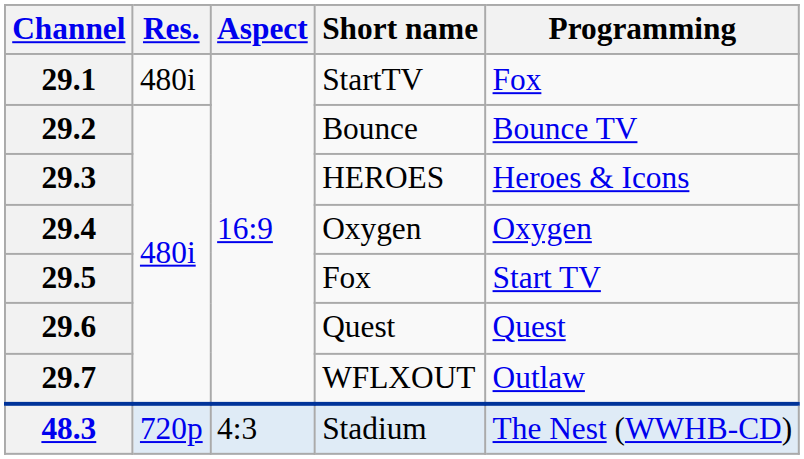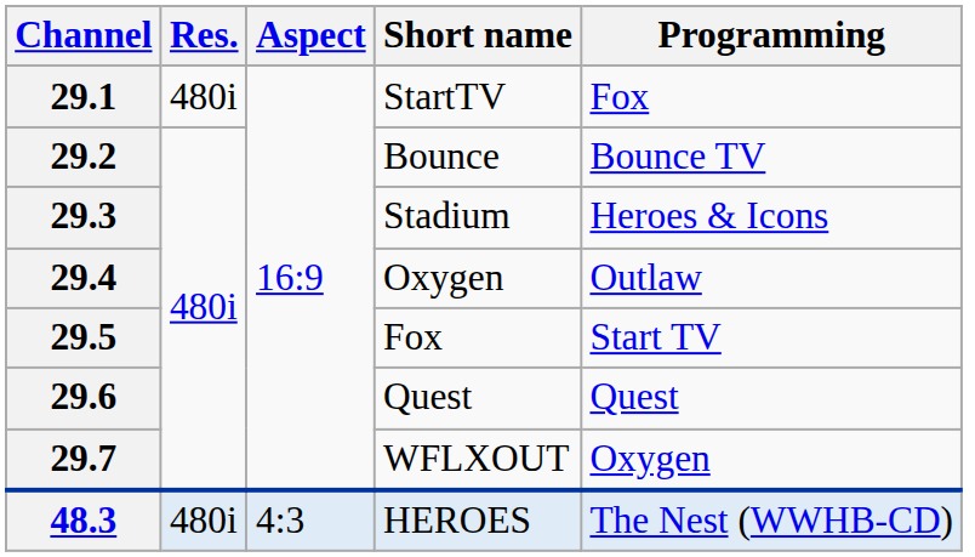 <table class="wikitable">
 <tr>
 <th scope = "col"><a href='#'>Channel</a></th>
 <th scope = "col"><a href='#'>Res.</a></th>
 <th scope = "col"><a href='#'>Aspect</a></th>
 <th scope = "col">Short name</th>
 <th scope = "col">Programming</th>
 </tr>
 <tr>
 <th scope = "row">29.1</th>
 <td>480i</td>
 <td rowspan="7"><a href='#'>16:9</a></td>
 <td>StartTV</td>
 <td><a href='#'>Fox</a></td>
 </tr>
 <tr>
 <th scope = "row">29.2</th>
 <td rowspan="6"><a href='#'>480i</a></td>
 <td>Bounce</td>
 <td><a href='#'>Bounce TV</a></td>
 </tr>
 <tr>
 <th scope = "row">29.3</th>
-<td>HEROES</td>
+<td>Stadium</td>
 <td><a href='#'>Heroes & Icons</a></td>
 </tr>
 <tr>
 <th scope = "row">29.4</th>
 <td>Oxygen</td>
-<td><a href='#'>Oxygen</a></td>
+<td><a href='#'>Outlaw</a></td>
 </tr>
 <tr>
 <th scope = "row">29.5</th>
 <td>Fox</td>
 <td><a href='#'>Start TV</a></td>
 </tr>
 <tr>
 <th scope = "row">29.6</th>
 <td>Quest</td>
 <td><a href='#'>Quest</a></td>
 </tr>
 <tr>
 <th scope = "row">29.7</th>
 <td>WFLXOUT</td>
-<td><a href='#'>Outlaw</a></td>
+<td><a href='#'>Oxygen</a></td>
 </tr>
 <tr style="background-color:#DFEBF6; border-top: 2px solid #003399;">
 <th scope="row"><a href='#'>48.3</a></th>
-<td><a href='#'>720p</a></td>
+<td>480i</td>
 <td>4:3</td>
-<td>Stadium</td>
+<td>HEROES</td>
 <td><a href='#'>The Nest</a> (<a href='#'>WWHB-CD</a>)</td>
 </tr>
 </table>
